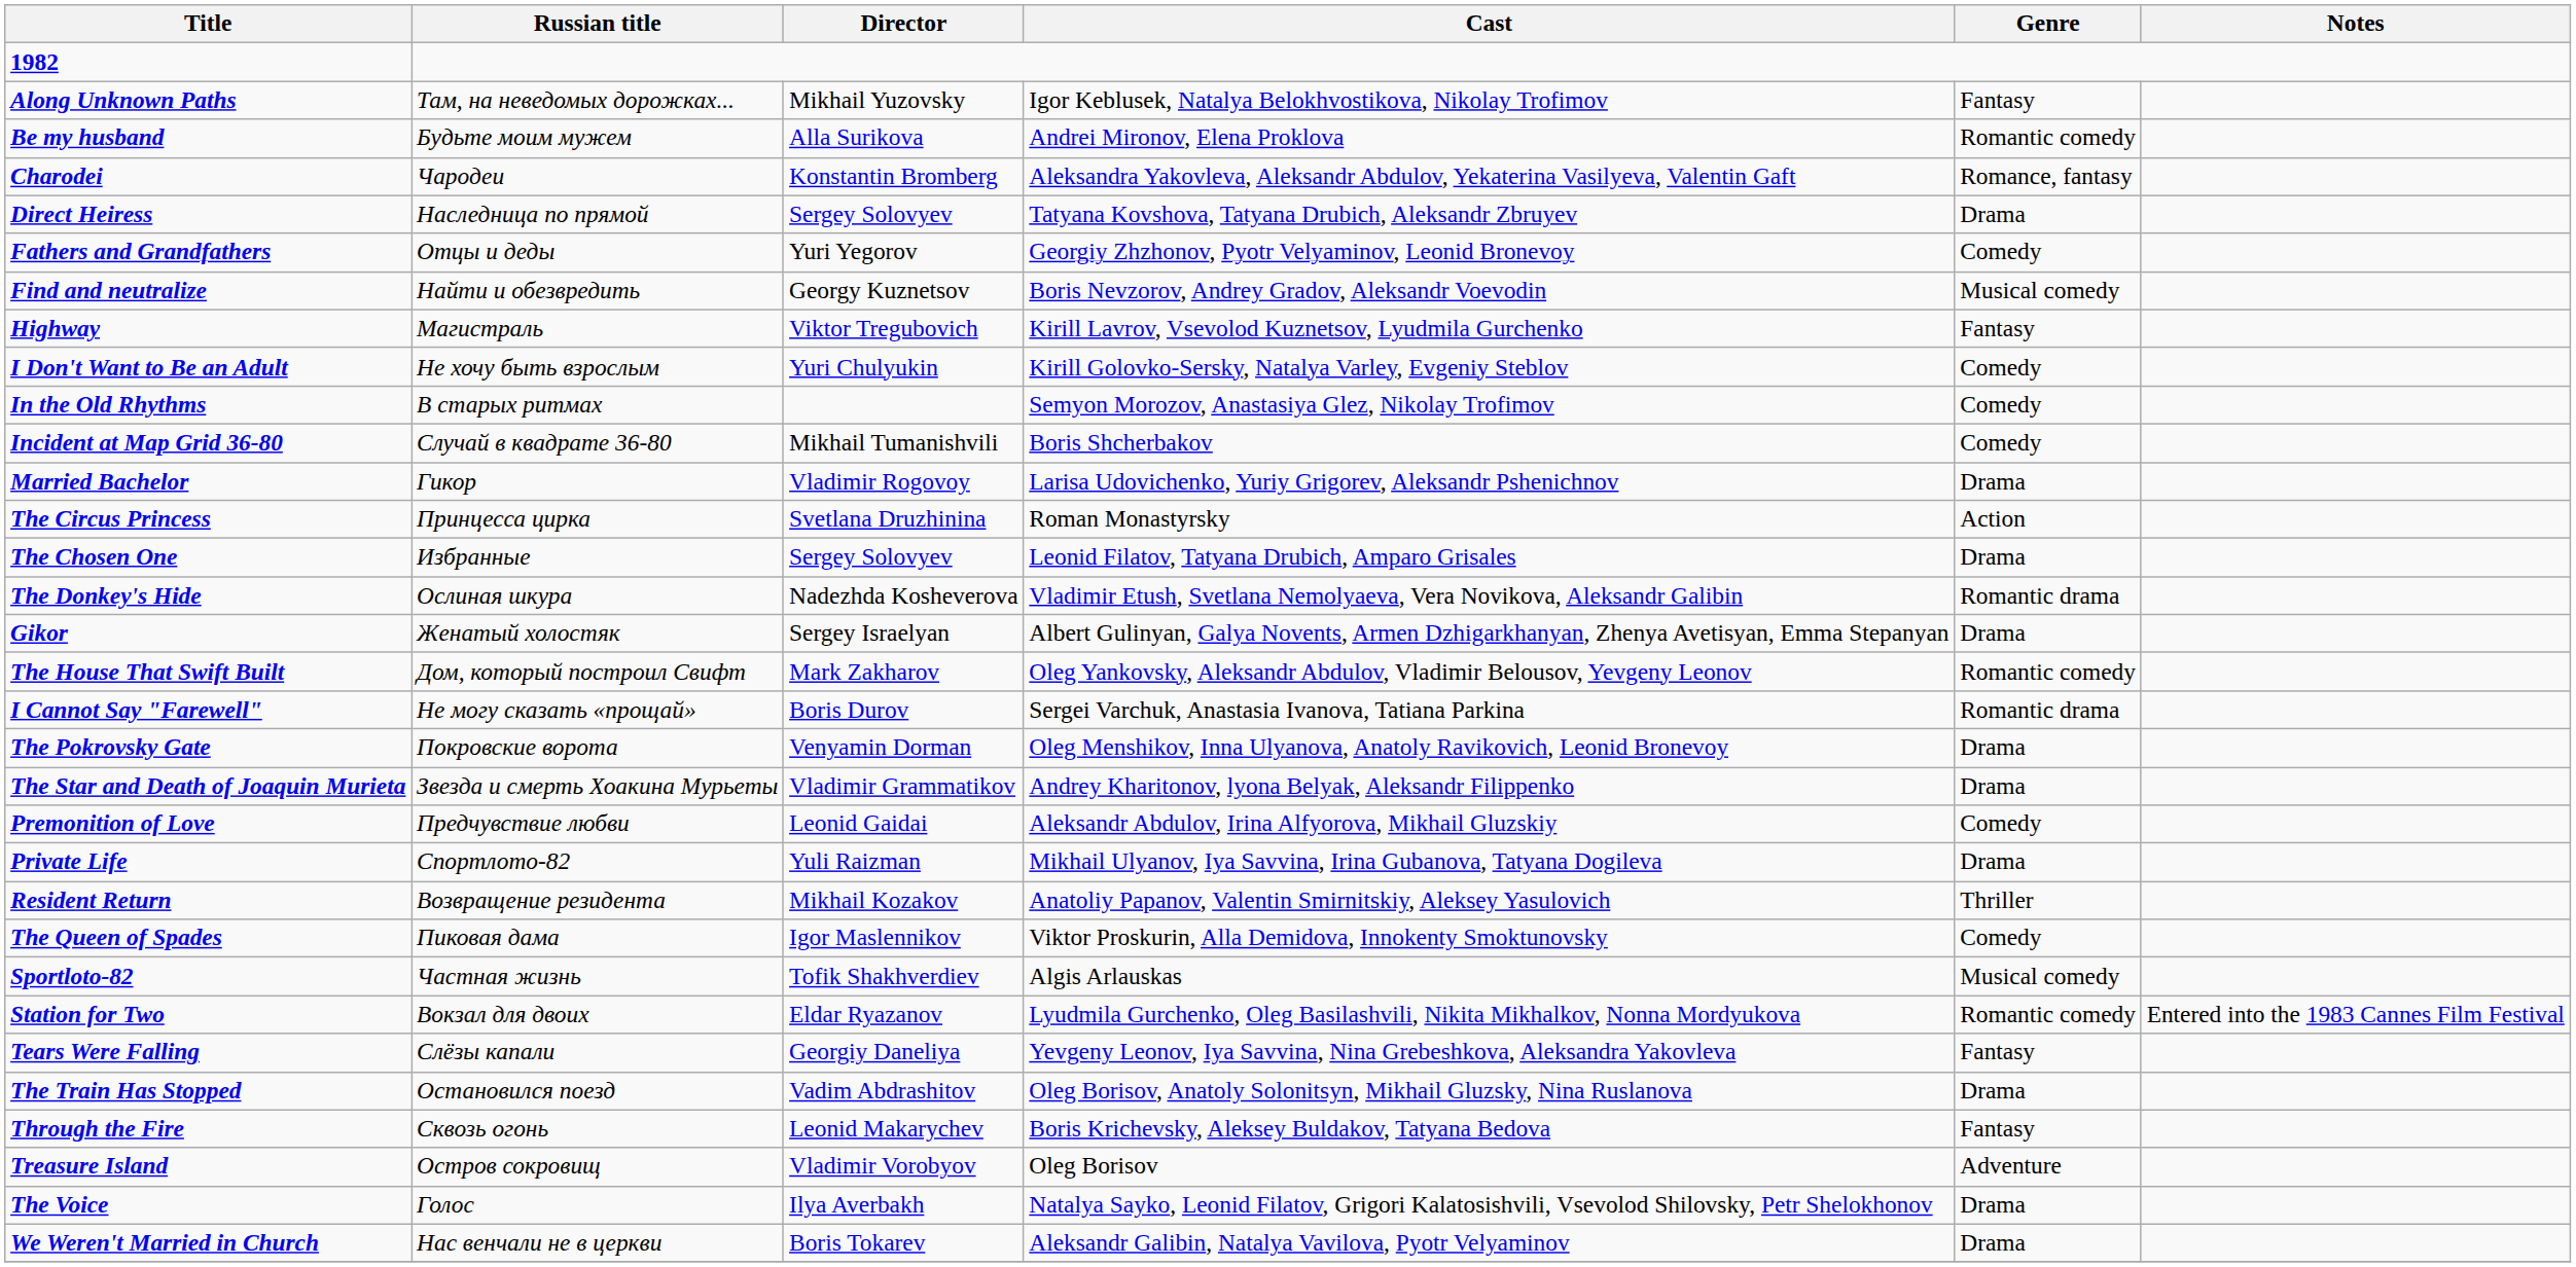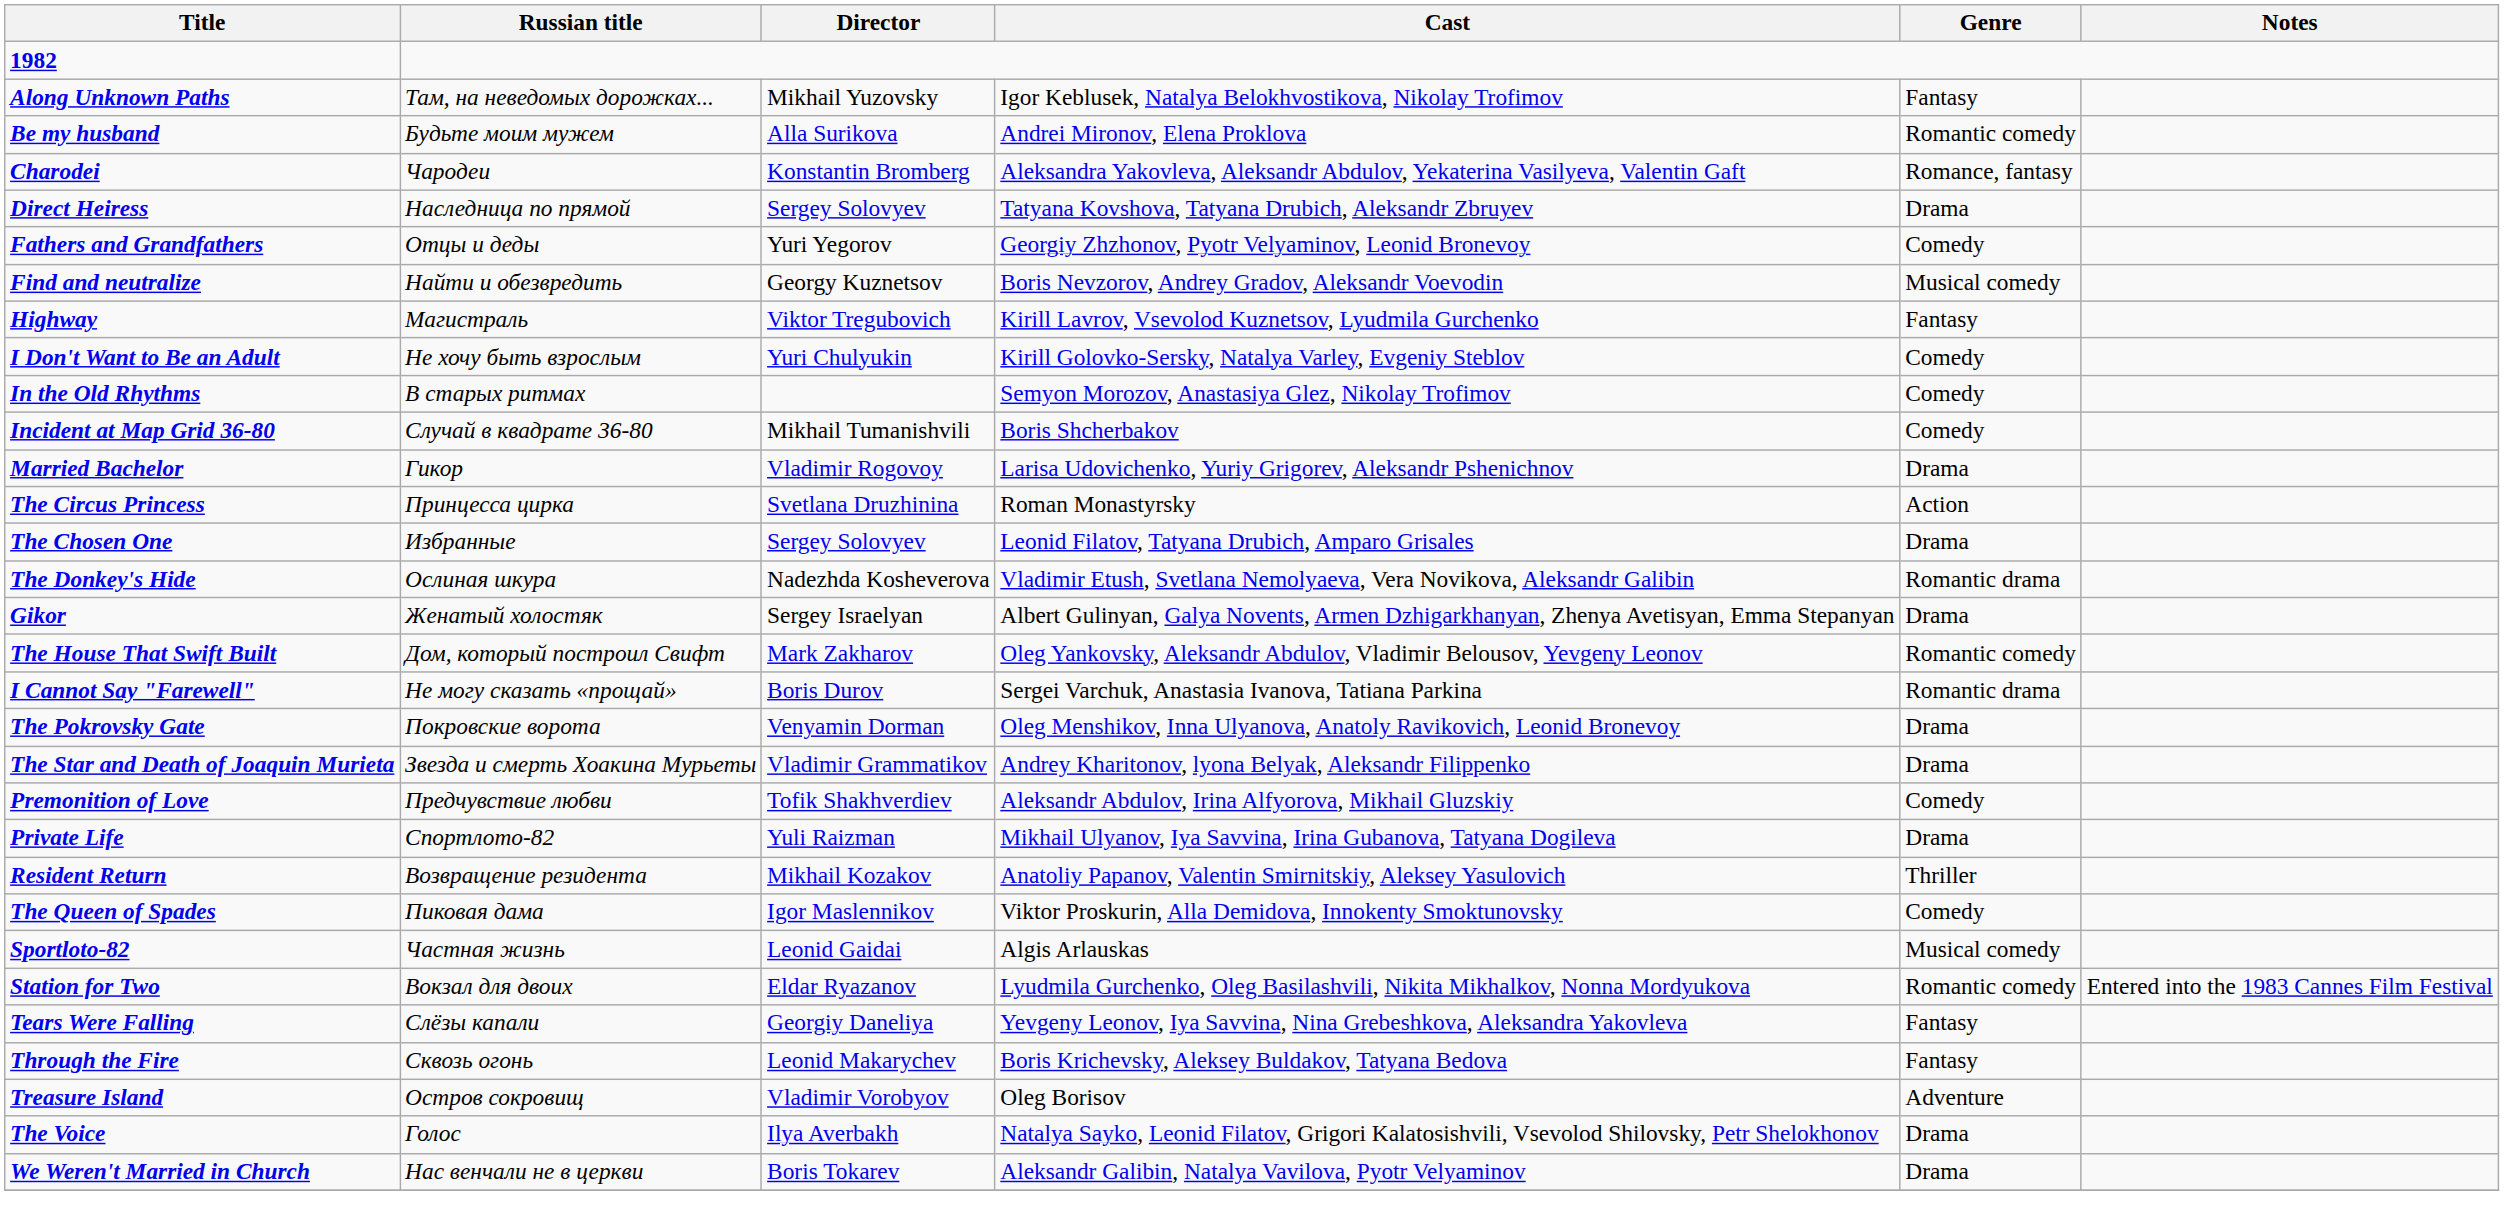 <table class="wikitable">
 <tr>
 <th>Title</th>
 <th>Russian title</th>
 <th>Director</th>
 <th>Cast</th>
 <th>Genre</th>
 <th>Notes</th>
 </tr>
 <tr>
 <td><strong><a href='#'>1982</a></strong></td>
 </tr>
 <tr>
 <td><strong><em><a href='#'>Along Unknown Paths</a></em></strong></td>
 <td><em>Там, на неведомых дорожках...</em></td>
 <td>Mikhail Yuzovsky</td>
 <td>Igor Keblusek, <a href='#'>Natalya Belokhvostikova</a>, <a href='#'>Nikolay Trofimov</a></td>
 <td>Fantasy</td>
 <td></td>
 </tr>
 <tr>
 <td><strong><em><a href='#'>Be my husband</a></em></strong></td>
 <td><em>Будьте моим мужем</em></td>
 <td><a href='#'>Alla Surikova</a></td>
 <td><a href='#'>Andrei Mironov</a>, <a href='#'>Elena Proklova</a></td>
 <td>Romantic comedy</td>
 <td></td>
 </tr>
 <tr>
 <td><strong><em><a href='#'>Charodei</a></em></strong></td>
 <td><em>Чародеи</em></td>
 <td><a href='#'>Konstantin Bromberg</a></td>
 <td><a href='#'>Aleksandra Yakovleva</a>, <a href='#'>Aleksandr Abdulov</a>, <a href='#'>Yekaterina Vasilyeva</a>, <a href='#'>Valentin Gaft</a></td>
 <td>Romance, fantasy</td>
 <td></td>
 </tr>
 <tr>
 <td><strong><em><a href='#'>Direct Heiress</a></em></strong></td>
 <td><em>Наследница по прямой</em></td>
 <td><a href='#'>Sergey Solovyev</a></td>
 <td><a href='#'>Tatyana Kovshova</a>, <a href='#'>Tatyana Drubich</a>, <a href='#'>Aleksandr Zbruyev</a></td>
 <td>Drama</td>
 <td></td>
 </tr>
 <tr>
 <td><strong><em><a href='#'>Fathers and Grandfathers</a></em></strong></td>
 <td><em>Отцы и деды</em></td>
 <td>Yuri Yegorov</td>
 <td><a href='#'>Georgiy Zhzhonov</a>, <a href='#'>Pyotr Velyaminov</a>, <a href='#'>Leonid Bronevoy</a></td>
 <td>Comedy</td>
 <td></td>
 </tr>
 <tr>
 <td><strong><em><a href='#'>Find and neutralize</a></em></strong></td>
 <td><em>Найти и обезвредить</em></td>
 <td>Georgy Kuznetsov</td>
 <td><a href='#'>Boris Nevzorov</a>, <a href='#'>Andrey Gradov</a>, <a href='#'>Aleksandr Voevodin</a></td>
 <td>Musical comedy</td>
 <td></td>
 </tr>
 <tr>
 <td><strong><em><a href='#'>Highway</a></em></strong></td>
 <td><em>Магистраль</em></td>
 <td><a href='#'>Viktor Tregubovich</a></td>
 <td><a href='#'>Kirill Lavrov</a>, <a href='#'>Vsevolod Kuznetsov</a>, <a href='#'>Lyudmila Gurchenko</a></td>
 <td>Fantasy</td>
 <td></td>
 </tr>
 <tr>
 <td><strong><em><a href='#'>I Don't Want to Be an Adult</a></em></strong></td>
 <td><em>Не хочу быть взрослым</em></td>
 <td><a href='#'>Yuri Chulyukin</a></td>
 <td><a href='#'>Kirill Golovko-Sersky</a>, <a href='#'>Natalya Varley</a>, <a href='#'>Evgeniy Steblov</a></td>
 <td>Comedy</td>
 <td></td>
 </tr>
 <tr>
 <td><strong><em><a href='#'>In the Old Rhythms</a></em></strong></td>
 <td><em>В старых ритмах</em></td>
 <td></td>
 <td><a href='#'>Semyon Morozov</a>, <a href='#'>Anastasiya Glez</a>, <a href='#'>Nikolay Trofimov</a></td>
 <td>Comedy</td>
 <td></td>
 </tr>
 <tr>
 <td><strong><em><a href='#'>Incident at Map Grid 36-80</a></em></strong></td>
 <td><em>Случай в квадрате 36-80</em></td>
 <td>Mikhail Tumanishvili</td>
 <td><a href='#'>Boris Shcherbakov</a></td>
 <td>Comedy</td>
 <td></td>
 </tr>
 <tr>
 <td><strong><em><a href='#'>Married Bachelor</a></em></strong></td>
 <td><em>Гикор</em></td>
 <td><a href='#'>Vladimir Rogovoy</a></td>
 <td><a href='#'>Larisa Udovichenko</a>, <a href='#'>Yuriy Grigorev</a>, <a href='#'>Aleksandr Pshenichnov</a></td>
 <td>Drama</td>
 <td></td>
 </tr>
 <tr>
 <td><strong><em><a href='#'>The Circus Princess</a></em></strong></td>
 <td><em>Принцесса цирка</em></td>
 <td><a href='#'>Svetlana Druzhinina</a></td>
 <td>Roman Monastyrsky</td>
 <td>Action</td>
 <td></td>
 </tr>
 <tr>
 <td><strong><em><a href='#'>The Chosen One</a></em></strong></td>
 <td><em>Избранные</em></td>
 <td><a href='#'>Sergey Solovyev</a></td>
 <td><a href='#'>Leonid Filatov</a>, <a href='#'>Tatyana Drubich</a>, <a href='#'>Amparo Grisales</a></td>
 <td>Drama</td>
 <td></td>
 </tr>
 <tr>
 <td><strong><em><a href='#'>The Donkey's Hide</a></em></strong></td>
 <td><em>Ослиная шкура</em></td>
 <td>Nadezhda Kosheverova</td>
 <td><a href='#'>Vladimir Etush</a>, <a href='#'>Svetlana Nemolyaeva</a>, Vera Novikova, <a href='#'>Aleksandr Galibin</a></td>
 <td>Romantic drama</td>
 <td></td>
 </tr>
 <tr>
 <td><strong><em><a href='#'>Gikor</a></em></strong></td>
 <td><em>Женатый холостяк</em></td>
 <td>Sergey Israelyan</td>
 <td>Albert Gulinyan, <a href='#'>Galya Novents</a>, <a href='#'>Armen Dzhigarkhanyan</a>, Zhenya Avetisyan, Emma Stepanyan</td>
 <td>Drama</td>
 <td></td>
 </tr>
 <tr>
 <td><strong><em><a href='#'>The House That Swift Built</a></em></strong></td>
 <td><em>Дом, который построил Свифт</em></td>
 <td><a href='#'>Mark Zakharov</a></td>
 <td><a href='#'>Oleg Yankovsky</a>, <a href='#'>Aleksandr Abdulov</a>, Vladimir Belousov, <a href='#'>Yevgeny Leonov</a></td>
 <td>Romantic comedy</td>
 <td></td>
 </tr>
 <tr>
 <td><strong><em><a href='#'>I Cannot Say "Farewell"</a></em></strong></td>
 <td><em>Не могу сказать «прощай»</em></td>
 <td><a href='#'>Boris Durov</a></td>
 <td>Sergei Varchuk, Anastasia Ivanova, Tatiana Parkina</td>
 <td>Romantic drama</td>
 <td></td>
 </tr>
 <tr>
 <td><strong><em><a href='#'>The Pokrovsky Gate</a></em></strong></td>
 <td><em>Покровские ворота</em></td>
 <td><a href='#'>Venyamin Dorman</a></td>
 <td><a href='#'>Oleg Menshikov</a>, <a href='#'>Inna Ulyanova</a>, <a href='#'>Anatoly Ravikovich</a>, <a href='#'>Leonid Bronevoy</a></td>
 <td>Drama</td>
 <td></td>
 </tr>
 <tr>
 <td><strong><em><a href='#'>The Star and Death of Joaquin Murieta</a></em></strong></td>
 <td><em>Звезда и смерть Хоакина Мурьеты</em></td>
 <td><a href='#'>Vladimir Grammatikov</a></td>
 <td><a href='#'>Andrey Kharitonov</a>, <a href='#'>lyona Belyak</a>, <a href='#'>Aleksandr Filippenko</a></td>
 <td>Drama</td>
 <td></td>
 </tr>
 <tr>
 <td><strong><em><a href='#'>Premonition of Love</a></em></strong></td>
 <td><em>Предчувствие любви</em></td>
-<td><a href='#'>Leonid Gaidai</a></td>
+<td><a href='#'>Tofik Shakhverdiev</a></td>
 <td><a href='#'>Aleksandr Abdulov</a>, <a href='#'>Irina Alfyorova</a>, <a href='#'>Mikhail Gluzskiy</a></td>
 <td>Comedy</td>
 <td></td>
 </tr>
 <tr>
 <td><strong><em><a href='#'>Private Life</a></em></strong></td>
 <td><em>Спортлото-82</em></td>
 <td><a href='#'>Yuli Raizman</a></td>
 <td><a href='#'>Mikhail Ulyanov</a>, <a href='#'>Iya Savvina</a>, <a href='#'>Irina Gubanova</a>, <a href='#'>Tatyana Dogileva</a></td>
 <td>Drama</td>
 <td></td>
 </tr>
 <tr>
 <td><strong><em><a href='#'>Resident Return</a></em></strong></td>
 <td><em>Возвращение резидента</em></td>
 <td><a href='#'>Mikhail Kozakov</a></td>
 <td><a href='#'>Anatoliy Papanov</a>, <a href='#'>Valentin Smirnitskiy</a>, <a href='#'>Aleksey Yasulovich</a></td>
 <td>Thriller</td>
 <td></td>
 </tr>
 <tr>
 <td><strong><em><a href='#'>The Queen of Spades</a></em></strong></td>
 <td><em>Пиковая дама</em></td>
 <td><a href='#'>Igor Maslennikov</a></td>
 <td>Viktor Proskurin, <a href='#'>Alla Demidova</a>, <a href='#'>Innokenty Smoktunovsky</a></td>
 <td>Comedy</td>
 <td></td>
 </tr>
 <tr>
 <td><strong><em><a href='#'>Sportloto-82</a></em></strong></td>
 <td><em>Частная жизнь</em></td>
-<td><a href='#'>Tofik Shakhverdiev</a></td>
+<td><a href='#'>Leonid Gaidai</a></td>
 <td>Algis Arlauskas</td>
 <td>Musical comedy</td>
 <td></td>
 </tr>
 <tr>
 <td><strong><em><a href='#'>Station for Two</a></em></strong></td>
 <td><em>Вокзал для двоих</em></td>
 <td><a href='#'>Eldar Ryazanov</a></td>
 <td><a href='#'>Lyudmila Gurchenko</a>, <a href='#'>Oleg Basilashvili</a>, <a href='#'>Nikita Mikhalkov</a>, <a href='#'>Nonna Mordyukova</a></td>
 <td>Romantic comedy</td>
 <td>Entered into the <a href='#'>1983 Cannes Film Festival</a></td>
 </tr>
 <tr>
 <td><strong><em><a href='#'>Tears Were Falling</a></em></strong></td>
 <td><em>Слёзы капали</em></td>
 <td><a href='#'>Georgiy Daneliya</a></td>
 <td><a href='#'>Yevgeny Leonov</a>, <a href='#'>Iya Savvina</a>, <a href='#'>Nina Grebeshkova</a>, <a href='#'>Aleksandra Yakovleva</a></td>
 <td>Fantasy</td>
-<td></td>
-</tr>
-<tr>
-<td><strong><em><a href='#'>The Train Has Stopped</a></em></strong></td>
-<td><em>Oстановился пoeзд</em></td>
-<td><a href='#'>Vadim Abdrashitov</a></td>
-<td><a href='#'>Oleg Borisov</a>, <a href='#'>Anatoly Solonitsyn</a>, <a href='#'>Mikhail Gluzsky</a>, <a href='#'>Nina Ruslanova</a></td>
-<td>Drama</td>
 <td></td>
 </tr>
 <tr>
 <td><strong><em><a href='#'>Through the Fire</a></em></strong></td>
 <td><em>Сквозь огонь</em></td>
 <td><a href='#'>Leonid Makarychev</a></td>
 <td><a href='#'>Boris Krichevsky</a>, <a href='#'>Aleksey Buldakov</a>, <a href='#'>Tatyana Bedova</a></td>
 <td>Fantasy</td>
 <td></td>
 </tr>
 <tr>
 <td><strong><em><a href='#'>Treasure Island</a></em></strong></td>
 <td><em>Остров сокровищ</em></td>
 <td><a href='#'>Vladimir Vorobyov</a></td>
 <td>Oleg Borisov</td>
 <td>Adventure</td>
 <td></td>
 </tr>
 <tr>
 <td><strong><em><a href='#'>The Voice</a></em></strong></td>
 <td><em>Голос </em></td>
 <td><a href='#'>Ilya Averbakh</a></td>
 <td><a href='#'>Natalya Sayko</a>, <a href='#'>Leonid Filatov</a>, Grigori Kalatosishvili, Vsevolod Shilovsky, <a href='#'>Petr Shelokhonov</a></td>
 <td>Drama</td>
 <td></td>
 </tr>
 <tr>
 <td><strong><em><a href='#'>We Weren't Married in Church</a></em></strong></td>
 <td><em>Нас венчали не в церкви</em></td>
 <td><a href='#'>Boris Tokarev</a></td>
 <td><a href='#'>Aleksandr Galibin</a>, <a href='#'>Natalya Vavilova</a>, <a href='#'>Pyotr Velyaminov</a></td>
 <td>Drama</td>
 <td></td>
 </tr>
 <tr>
 </tr>
 </table>
